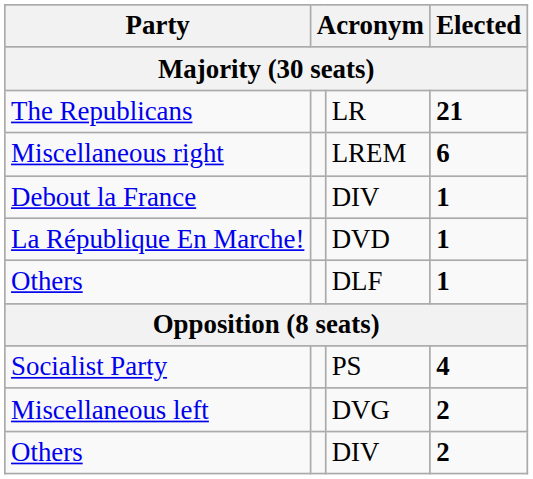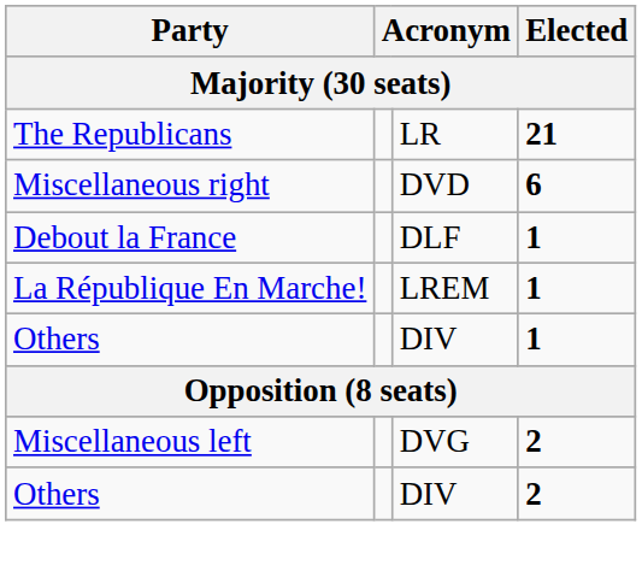 <table class="wikitable">
 <tr>
 <th>Party</th>
 <th colspan="2">Acronym</th>
 <th>Elected</th>
 </tr>
 <tr>
 <th colspan="4">Majority (30 seats)</th>
 </tr>
 <tr>
 <td><a href='#'>The Republicans</a></td>
 <td></td>
 <td>LR</td>
 <td><strong>21</strong></td>
 </tr>
 <tr>
 <td><a href='#'>Miscellaneous right</a></td>
 <td></td>
-<td>LREM</td>
+<td>DVD</td>
 <td><strong>6</strong></td>
 </tr>
 <tr>
 <td><a href='#'>Debout la France</a></td>
 <td></td>
-<td>DIV</td>
+<td>DLF</td>
 <td><strong>1</strong></td>
 </tr>
 <tr>
 <td><a href='#'>La République En Marche!</a></td>
 <td></td>
-<td>DVD</td>
+<td>LREM</td>
 <td><strong>1</strong></td>
 </tr>
 <tr>
 <td><a href='#'>Others</a></td>
 <td></td>
-<td>DLF</td>
+<td>DIV</td>
 <td><strong>1</strong></td>
 </tr>
 <tr>
 <th colspan="4">Opposition (8 seats)</th>
-</tr>
-<tr>
-<td><a href='#'>Socialist Party</a></td>
-<td></td>
-<td>PS</td>
-<td><strong>4</strong></td>
 </tr>
 <tr>
 <td><a href='#'>Miscellaneous left</a></td>
 <td></td>
 <td>DVG</td>
 <td><strong>2</strong></td>
 </tr>
 <tr>
 <td><a href='#'>Others</a></td>
 <td></td>
 <td>DIV</td>
 <td><strong>2</strong></td>
 </tr>
 </table>
